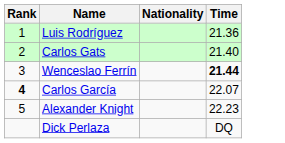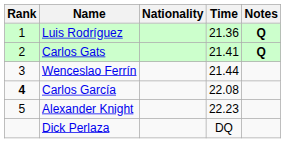 <table class="wikitable sortable" style="text-align:center">
 <tr>
 <th>Rank</th>
 <th>Name</th>
 <th>Nationality</th>
 <th>Time</th>
+<th>Notes</th>
 </tr>
 <tr bgcolor=ccffcc>
 <td align=center>1</td>
 <td align=left><a href='#'>Luis Rodríguez</a></td>
 <td align=left></td>
 <td>21.36</td>
+<td><strong>Q</strong></td>
 </tr>
 <tr bgcolor=ccffcc>
 <td align=center>2</td>
 <td align=left><a href='#'>Carlos Gats</a></td>
 <td align=left></td>
-<td>21.40</td>
+<td>21.41</td>
+<td><strong>Q</strong></td>
 </tr>
 <tr>
 <td align=center>3</td>
 <td align=left><a href='#'>Wenceslao Ferrín</a></td>
 <td align=left></td>
-<td><strong>21.44</strong></td>
+<td>21.44</td>
+<td></td>
 </tr>
 <tr>
 <td align=center><strong>4</strong></td>
 <td align=left><a href='#'>Carlos García</a></td>
 <td align=left></td>
-<td>22.07</td>
+<td>22.08</td>
+<td></td>
 </tr>
 <tr>
 <td align=center>5</td>
 <td align=left><a href='#'>Alexander Knight</a></td>
 <td align=left></td>
 <td>22.23</td>
+<td></td>
 </tr>
 <tr>
 <td align=center></td>
 <td align=left><a href='#'>Dick Perlaza</a></td>
 <td align=left></td>
 <td>DQ</td>
+<td></td>
 </tr>
 </table>
